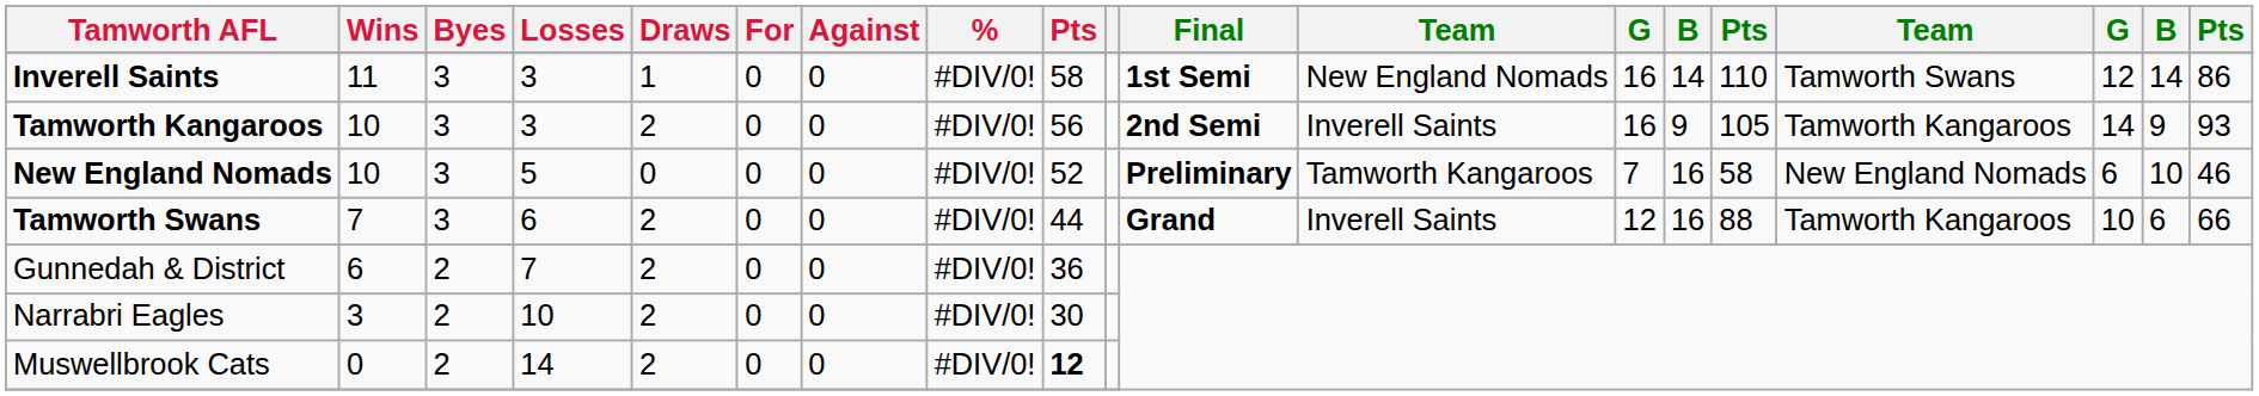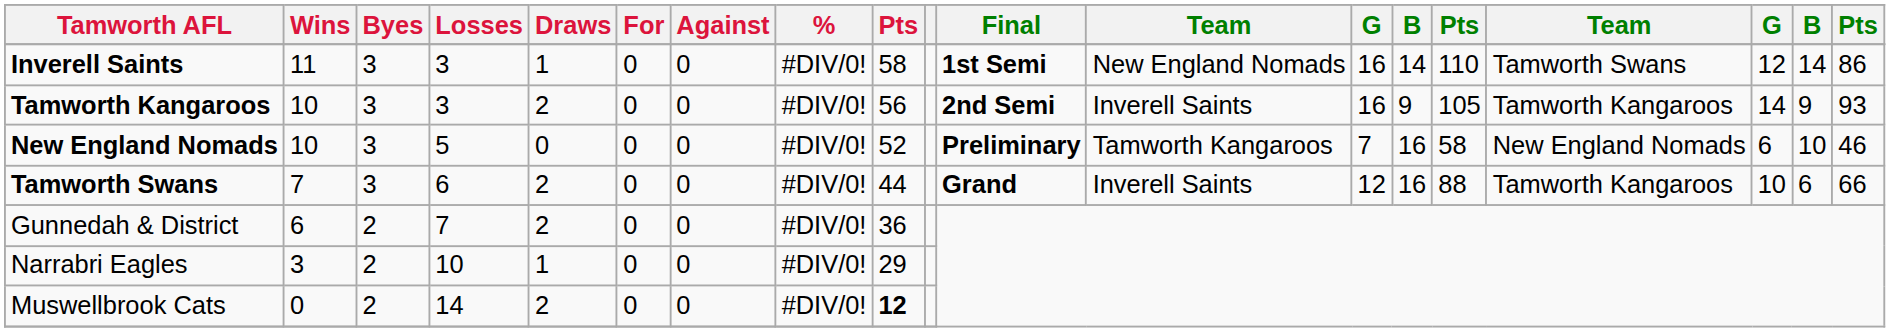 <table style="font-size: 85%; text-align: left;" class="wikitable">
 <tr>
 <th style="color:crimson">Tamworth AFL</th>
 <th style="color:crimson">Wins</th>
 <th style="color:crimson">Byes</th>
 <th style="color:crimson">Losses</th>
 <th style="color:crimson">Draws</th>
 <th style="color:crimson">For</th>
 <th style="color:crimson">Against</th>
 <th style="color:crimson">%</th>
 <th style="color:crimson">Pts</th>
 <th></th>
 <th style="color:green">Final</th>
 <th style="color:green">Team</th>
 <th style="color:green">G</th>
 <th style="color:green">B</th>
 <th style="color:green">Pts</th>
 <th style="color:green">Team</th>
 <th style="color:green">G</th>
 <th style="color:green">B</th>
 <th style="color:green">Pts</th>
 </tr>
 <tr>
 </tr>
 <tr>
 </tr>
 <tr>
 <td><strong>	Inverell Saints	</strong></td>
 <td>11</td>
 <td>3</td>
 <td>3</td>
 <td>1</td>
 <td>0</td>
 <td>0</td>
 <td>#DIV/0!</td>
 <td>58</td>
 <td></td>
 <td><strong>1st Semi</strong></td>
 <td>New England Nomads</td>
 <td>16</td>
 <td>14</td>
 <td>110</td>
 <td>Tamworth Swans</td>
 <td>12</td>
 <td>14</td>
 <td>86</td>
 </tr>
 <tr>
 <td><strong>	Tamworth Kangaroos	</strong></td>
 <td>10</td>
 <td>3</td>
 <td>3</td>
 <td>2</td>
 <td>0</td>
 <td>0</td>
 <td>#DIV/0!</td>
 <td>56</td>
 <td></td>
 <td><strong>2nd Semi</strong></td>
 <td>Inverell Saints</td>
 <td>16</td>
 <td>9</td>
 <td>105</td>
 <td>Tamworth Kangaroos</td>
 <td>14</td>
 <td>9</td>
 <td>93</td>
 </tr>
 <tr>
 <td><strong>	New England Nomads	</strong></td>
 <td>10</td>
 <td>3</td>
 <td>5</td>
 <td>0</td>
 <td>0</td>
 <td>0</td>
 <td>#DIV/0!</td>
 <td>52</td>
 <td></td>
 <td><strong>Preliminary</strong></td>
 <td>Tamworth Kangaroos</td>
 <td>7</td>
 <td>16</td>
 <td>58</td>
 <td>New England Nomads</td>
 <td>6</td>
 <td>10</td>
 <td>46</td>
 </tr>
 <tr>
 <td><strong>	Tamworth Swans	</strong></td>
 <td>7</td>
 <td>3</td>
 <td>6</td>
 <td>2</td>
 <td>0</td>
 <td>0</td>
 <td>#DIV/0!</td>
 <td>44</td>
 <td></td>
 <td><strong>Grand</strong></td>
 <td>Inverell Saints</td>
 <td>12</td>
 <td>16</td>
 <td>88</td>
 <td>Tamworth Kangaroos</td>
 <td>10</td>
 <td>6</td>
 <td>66</td>
 </tr>
 <tr>
 <td>Gunnedah & District</td>
 <td>6</td>
 <td>2</td>
 <td>7</td>
 <td>2</td>
 <td>0</td>
 <td>0</td>
 <td>#DIV/0!</td>
 <td>36</td>
 <td></td>
 </tr>
 <tr>
 <td>Narrabri Eagles</td>
 <td>3</td>
 <td>2</td>
 <td>10</td>
-<td>2</td>
+<td>1</td>
 <td>0</td>
 <td>0</td>
 <td>#DIV/0!</td>
-<td>30</td>
+<td>29</td>
 <td></td>
 </tr>
 <tr>
 <td>Muswellbrook Cats</td>
 <td>0</td>
 <td>2</td>
 <td>14</td>
 <td>2</td>
 <td>0</td>
 <td>0</td>
 <td>#DIV/0!</td>
 <td><strong>12</strong></td>
 <td></td>
 </tr>
 <tr>
 </tr>
 </table>
